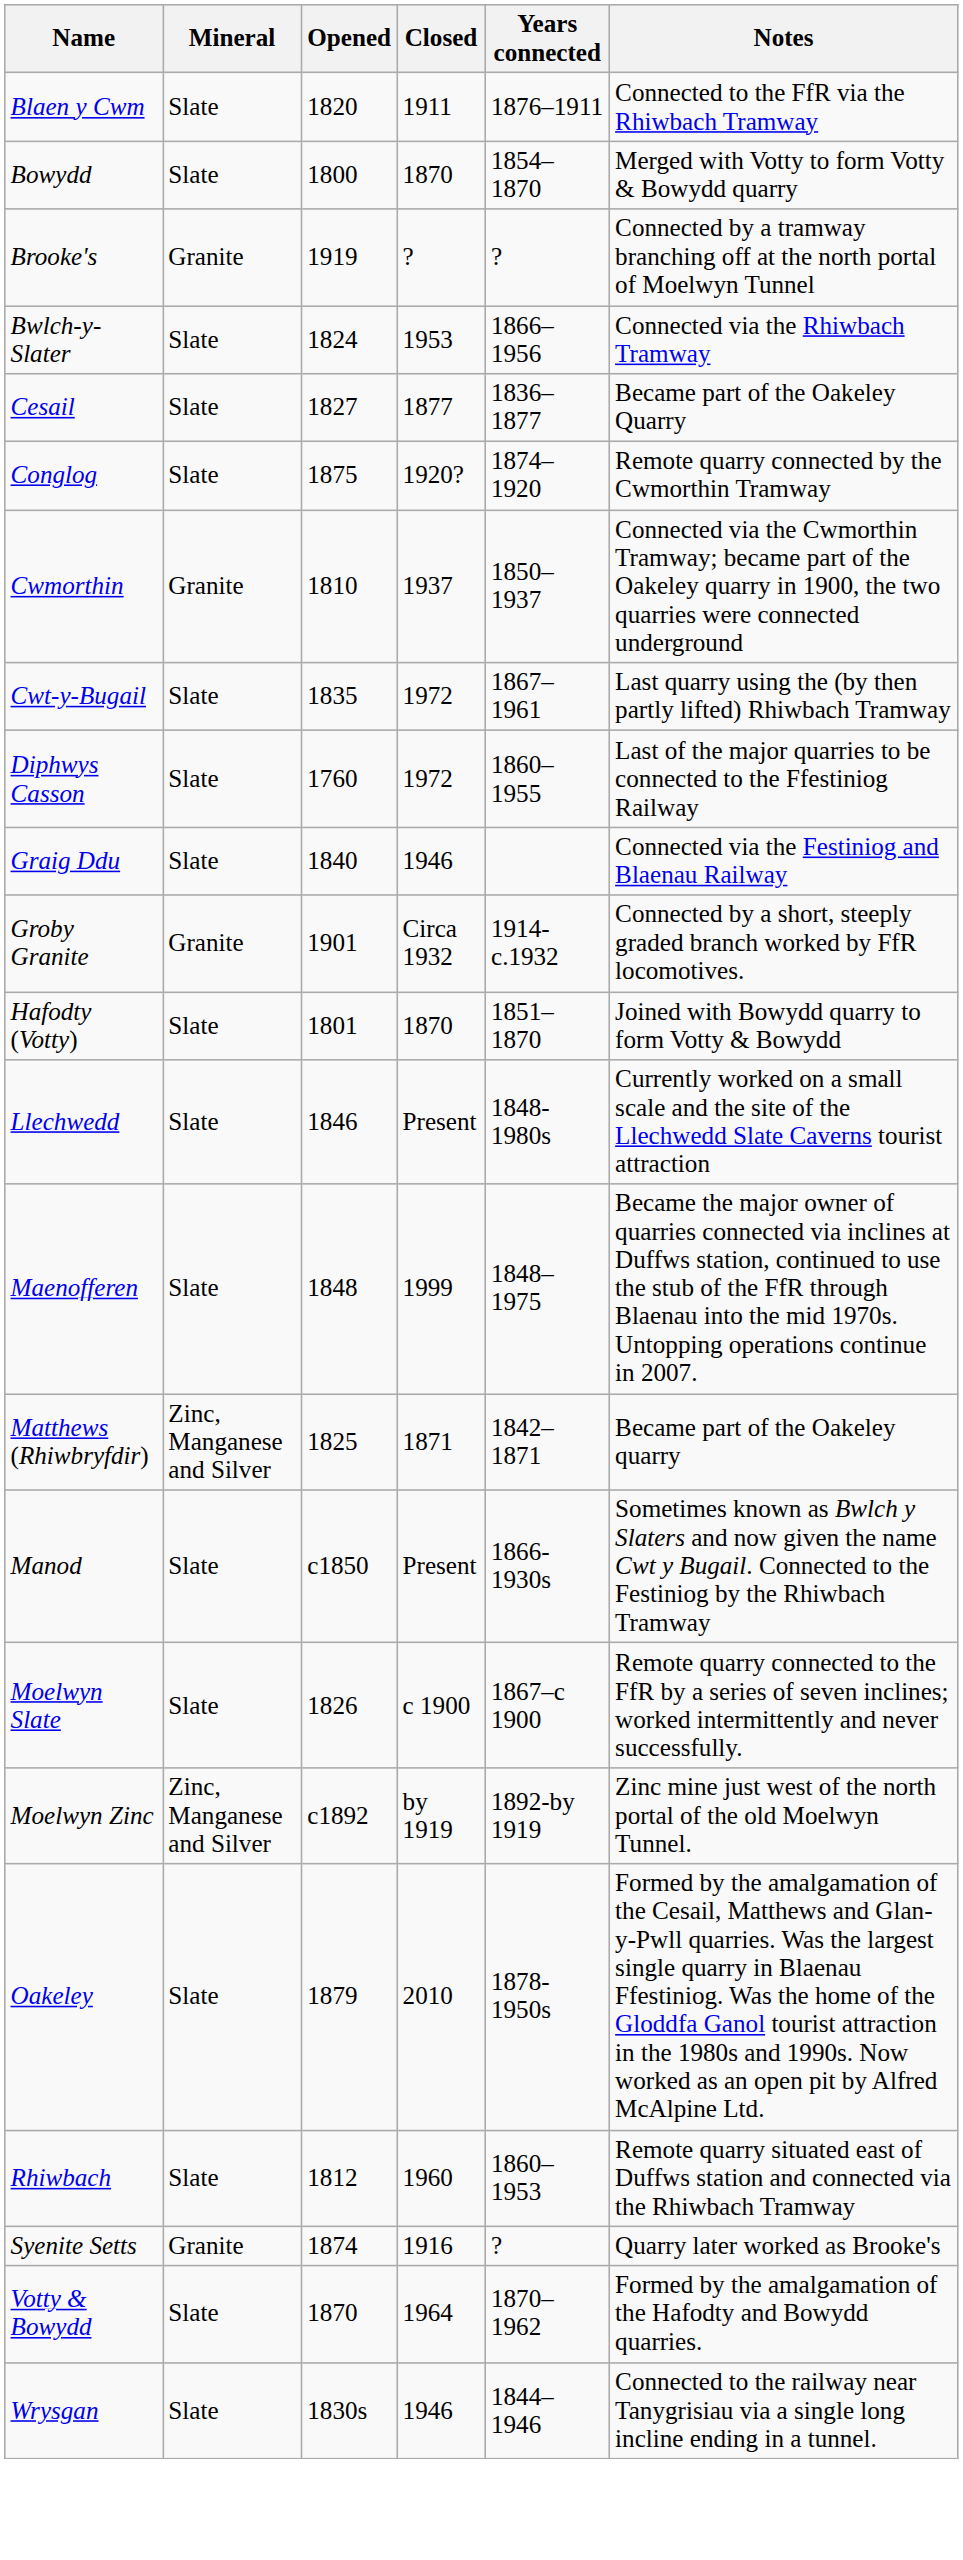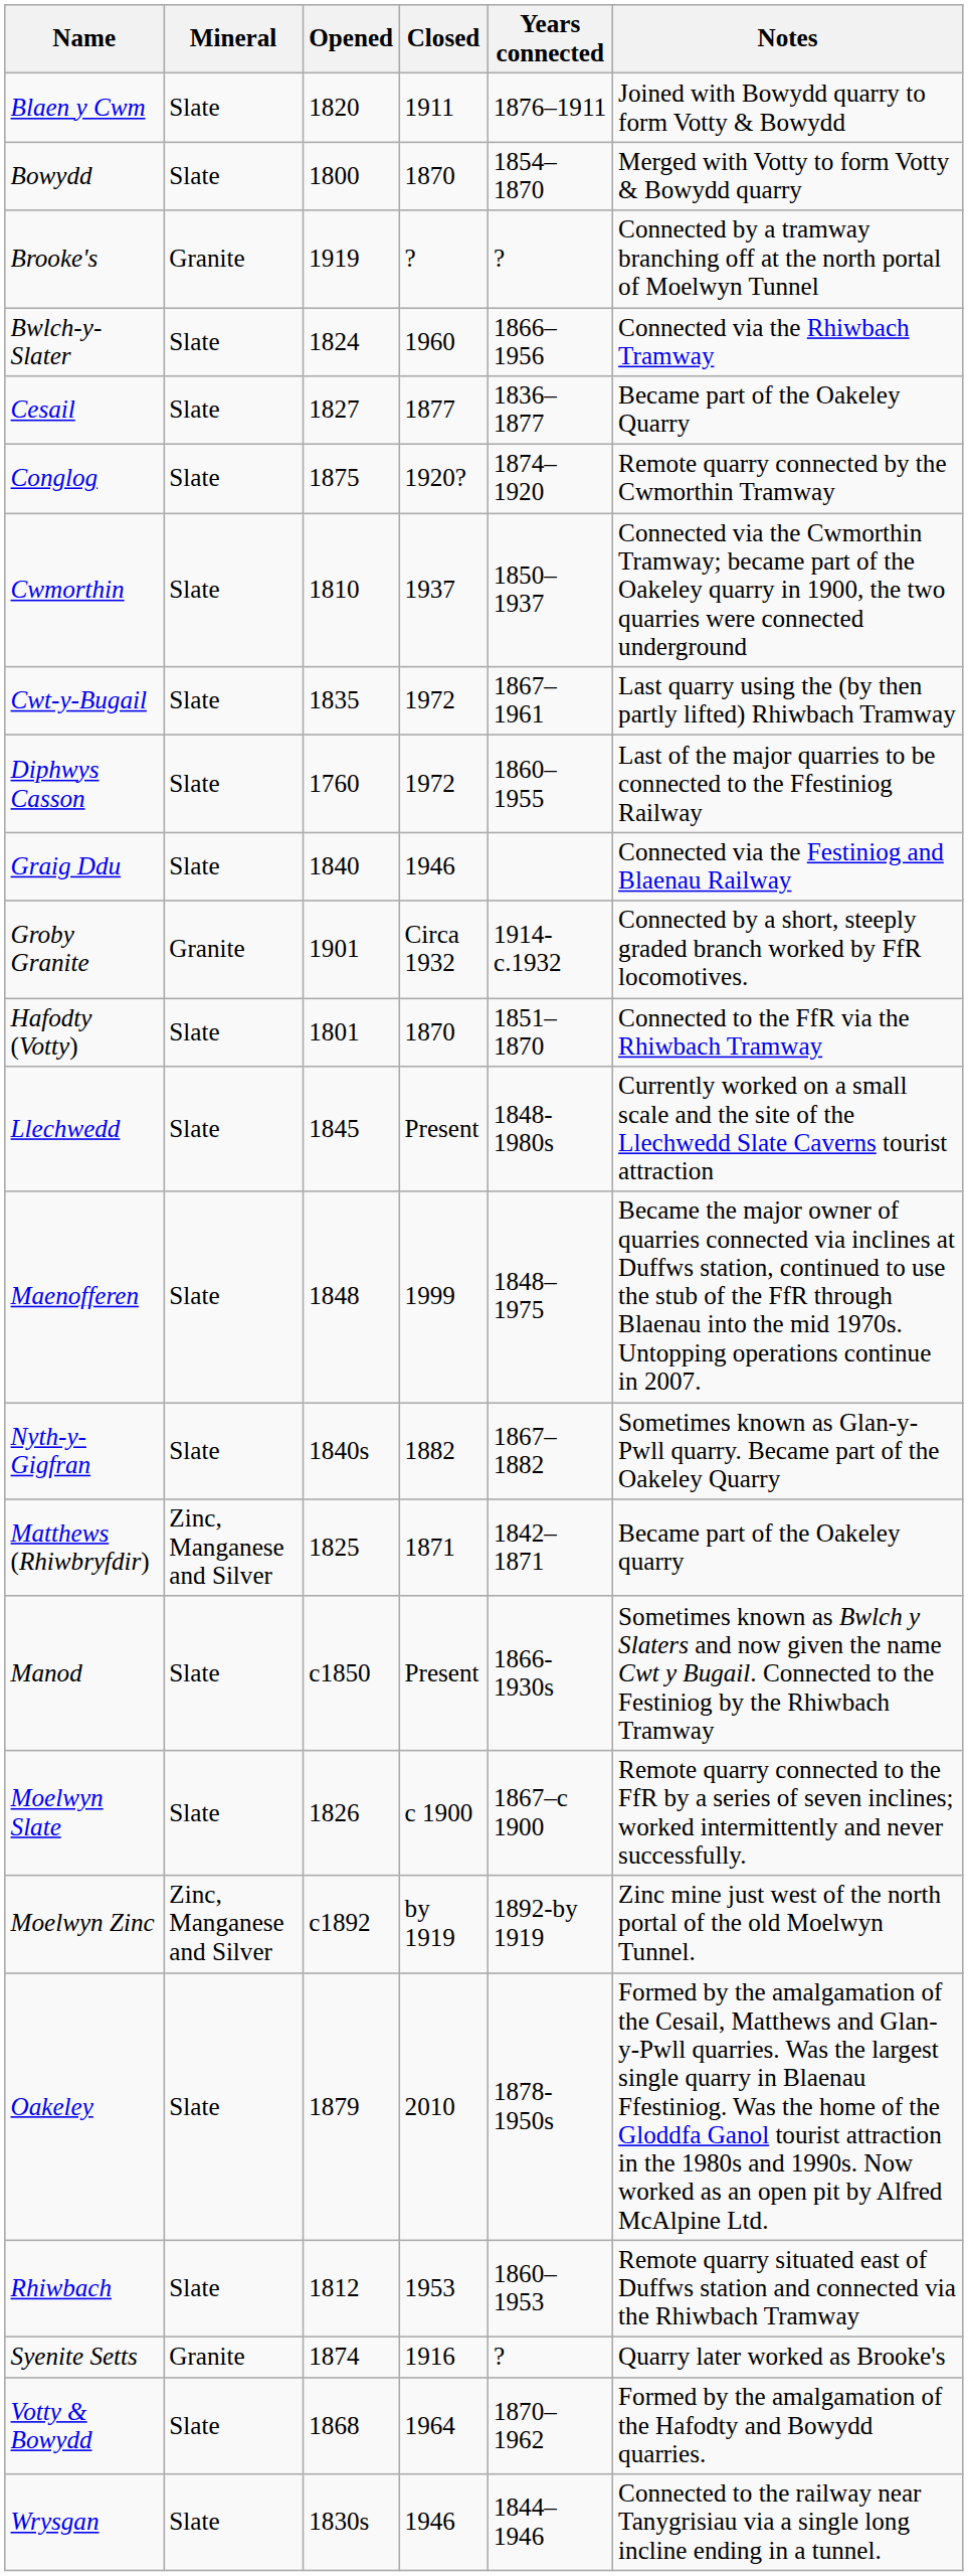 <table class="wikitable">
 <tr>
 <th>Name</th>
 <th>Mineral</th>
 <th>Opened</th>
 <th>Closed</th>
 <th>Years connected</th>
 <th>Notes</th>
 </tr>
 <tr>
 <td><em><a href='#'>Blaen y Cwm</a></em></td>
 <td>Slate</td>
 <td>1820</td>
 <td>1911</td>
 <td>1876–1911</td>
-<td>Connected to the FfR via the <a href='#'>Rhiwbach Tramway</a></td>
+<td>Joined with Bowydd quarry to form Votty & Bowydd</td>
 </tr>
 <tr>
 <td><em>Bowydd</em></td>
 <td>Slate</td>
 <td>1800</td>
 <td>1870</td>
 <td>1854–1870</td>
 <td>Merged with Votty to form Votty & Bowydd quarry</td>
 </tr>
 <tr>
 <td><em>Brooke's</em></td>
 <td>Granite</td>
 <td>1919</td>
 <td>?</td>
 <td>?</td>
 <td>Connected by a tramway branching off at the north portal of Moelwyn Tunnel</td>
 </tr>
 <tr>
 <td><em>Bwlch-y-Slater</em></td>
 <td>Slate</td>
 <td>1824</td>
-<td>1953</td>
+<td>1960</td>
 <td>1866–1956</td>
 <td>Connected via the <a href='#'>Rhiwbach Tramway</a></td>
 </tr>
 <tr>
 <td><em><a href='#'>Cesail</a></em></td>
 <td>Slate</td>
 <td>1827</td>
 <td>1877</td>
 <td>1836–1877</td>
 <td>Became part of the Oakeley Quarry</td>
 </tr>
 <tr>
 <td><em><a href='#'>Conglog</a></em></td>
 <td>Slate</td>
 <td>1875</td>
 <td>1920?</td>
 <td>1874–1920</td>
 <td>Remote quarry connected by the Cwmorthin Tramway</td>
 </tr>
 <tr>
 <td><em><a href='#'>Cwmorthin</a></em></td>
-<td>Granite</td>
+<td>Slate</td>
 <td>1810</td>
 <td>1937</td>
 <td>1850–1937</td>
 <td>Connected via the Cwmorthin Tramway; became part of the Oakeley quarry in 1900, the two quarries were connected underground</td>
 </tr>
 <tr>
 <td><em><a href='#'>Cwt-y-Bugail</a></em></td>
 <td>Slate</td>
 <td>1835</td>
 <td>1972</td>
 <td>1867–1961</td>
 <td>Last quarry using the (by then partly lifted) Rhiwbach Tramway</td>
 </tr>
 <tr>
 <td><em><a href='#'>Diphwys Casson</a></em></td>
 <td>Slate</td>
 <td>1760</td>
 <td>1972</td>
 <td>1860–1955</td>
 <td>Last of the major quarries to be connected to the Ffestiniog Railway</td>
 </tr>
 <tr>
 <td><em><a href='#'>Graig Ddu</a></em></td>
 <td>Slate</td>
 <td>1840</td>
 <td>1946</td>
 <td></td>
 <td>Connected via the <a href='#'>Festiniog and Blaenau Railway</a></td>
 </tr>
 <tr>
 <td><em>Groby Granite</em></td>
 <td>Granite</td>
 <td>1901</td>
 <td>Circa 1932</td>
 <td>1914-c.1932</td>
 <td>Connected by a short, steeply graded branch worked by FfR locomotives.</td>
 </tr>
 <tr>
 <td><em>Hafodty</em> (<em>Votty</em>)</td>
 <td>Slate</td>
 <td>1801</td>
 <td>1870</td>
 <td>1851–1870</td>
-<td>Joined with Bowydd quarry to form Votty & Bowydd</td>
+<td>Connected to the FfR via the <a href='#'>Rhiwbach Tramway</a></td>
 </tr>
 <tr>
 <td><em><a href='#'>Llechwedd</a></em></td>
 <td>Slate</td>
-<td>1846</td>
+<td>1845</td>
 <td>Present</td>
 <td>1848-1980s</td>
 <td>Currently worked on a small scale and the site of the <a href='#'>Llechwedd Slate Caverns</a> tourist attraction</td>
 </tr>
 <tr>
 <td><em><a href='#'>Maenofferen</a></em></td>
 <td>Slate</td>
 <td>1848</td>
 <td>1999</td>
 <td>1848–1975</td>
 <td>Became the major owner of quarries connected via inclines at Duffws station, continued to use the stub of the FfR through Blaenau into the mid 1970s. Untopping operations continue in 2007.</td>
+</tr>
+<tr>
+<td><em><a href='#'>Nyth-y-Gigfran</a></em></td>
+<td>Slate</td>
+<td>1840s</td>
+<td>1882</td>
+<td>1867–1882</td>
+<td>Sometimes known as Glan-y-Pwll quarry. Became part of the Oakeley Quarry</td>
 </tr>
 <tr>
 <td><em><a href='#'>Matthews</a></em> (<em>Rhiwbryfdir</em>)</td>
 <td>Zinc, Manganese and Silver</td>
 <td>1825</td>
 <td>1871</td>
 <td>1842–1871</td>
 <td>Became part of the Oakeley quarry</td>
 </tr>
 <tr>
 <td><em>Manod</em></td>
 <td>Slate</td>
 <td>c1850</td>
 <td>Present</td>
 <td>1866-1930s</td>
 <td>Sometimes known as <em>Bwlch y Slaters</em> and now given the name <em>Cwt y Bugail</em>. Connected to the Festiniog by the Rhiwbach Tramway</td>
 </tr>
 <tr>
 <td><em><a href='#'>Moelwyn Slate</a></em></td>
 <td>Slate</td>
 <td>1826</td>
 <td>c 1900</td>
 <td>1867–c 1900</td>
 <td>Remote quarry connected to the FfR by a series of seven inclines; worked intermittently and never successfully.</td>
 </tr>
 <tr>
 <td><em>Moelwyn Zinc</em></td>
 <td>Zinc, Manganese and Silver</td>
 <td>c1892</td>
 <td>by 1919</td>
 <td>1892-by 1919</td>
 <td>Zinc mine just west of the north portal of the old Moelwyn Tunnel.</td>
 </tr>
 <tr>
 <td><em><a href='#'>Oakeley</a></em></td>
 <td>Slate</td>
 <td>1879</td>
 <td>2010</td>
 <td>1878-1950s</td>
 <td>Formed by the amalgamation of the Cesail, Matthews and Glan-y-Pwll quarries. Was the largest single quarry in Blaenau Ffestiniog. Was the home of the <a href='#'>Gloddfa Ganol</a> tourist attraction in the 1980s and 1990s. Now worked as an open pit by Alfred McAlpine Ltd.</td>
 </tr>
 <tr>
 <td><em><a href='#'>Rhiwbach</a></em></td>
 <td>Slate</td>
 <td>1812</td>
-<td>1960</td>
+<td>1953</td>
 <td>1860–1953</td>
 <td>Remote quarry situated  east of Duffws station and connected via the Rhiwbach Tramway</td>
 </tr>
 <tr>
 <td><em>Syenite Setts</em></td>
 <td>Granite</td>
 <td>1874</td>
 <td>1916</td>
 <td>?</td>
 <td>Quarry later worked as Brooke's</td>
 </tr>
 <tr>
 <td><em><a href='#'>Votty & Bowydd</a></em></td>
 <td>Slate</td>
-<td>1870</td>
+<td>1868</td>
 <td>1964</td>
 <td>1870–1962</td>
 <td>Formed by the amalgamation of the Hafodty and Bowydd quarries.</td>
 </tr>
 <tr>
 <td><em><a href='#'>Wrysgan</a></em></td>
 <td>Slate</td>
 <td>1830s</td>
 <td>1946</td>
 <td>1844–1946</td>
 <td>Connected to the railway near Tanygrisiau via a single long incline ending in a tunnel.</td>
 </tr>
 </table>
